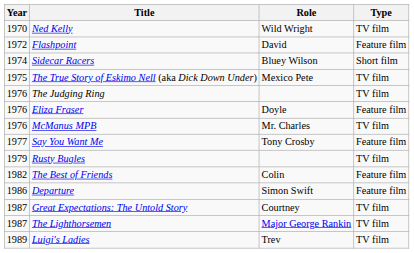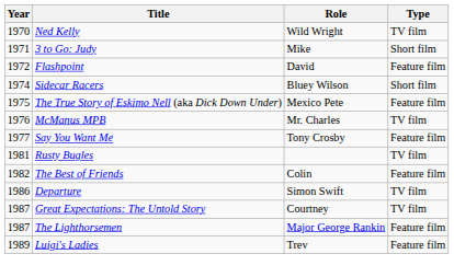 <table class="wikitable">
 <tr>
 <th>Year</th>
 <th>Title</th>
 <th>Role</th>
 <th>Type</th>
 </tr>
 <tr>
 <td>1970</td>
 <td><em><a href='#'>Ned Kelly</a></em></td>
 <td>Wild Wright</td>
 <td>TV film</td>
+</tr>
+<tr>
+<td>1971</td>
+<td><em><a href='#'>3 to Go: Judy</a></em></td>
+<td>Mike</td>
+<td>Short film</td>
 </tr>
 <tr>
 <td>1972</td>
 <td><em><a href='#'>Flashpoint</a></em></td>
 <td>David</td>
 <td>Feature film</td>
 </tr>
 <tr>
 <td>1974</td>
 <td><em><a href='#'>Sidecar Racers</a></em></td>
 <td>Bluey Wilson</td>
 <td>Short film</td>
 </tr>
 <tr>
 <td>1975</td>
 <td><em><a href='#'>The True Story of Eskimo Nell</a></em> (aka <em>Dick Down Under</em>)</td>
 <td>Mexico Pete</td>
-<td>TV film</td>
-</tr>
-<tr>
-<td>1976</td>
-<td><em>The Judging Ring</em></td>
-<td></td>
-<td>TV film</td>
-</tr>
-<tr>
-<td>1976</td>
-<td><em><a href='#'>Eliza Fraser</a></em></td>
-<td>Doyle</td>
 <td>Feature film</td>
 </tr>
 <tr>
 <td>1976</td>
 <td><em><a href='#'>McManus MPB</a></em></td>
 <td>Mr. Charles</td>
 <td>TV film</td>
 </tr>
 <tr>
 <td>1977</td>
 <td><em><a href='#'>Say You Want Me</a></em></td>
 <td>Tony Crosby</td>
 <td>Feature film</td>
 </tr>
 <tr>
-<td>1979</td>
+<td>1981</td>
 <td><em><a href='#'>Rusty Bugles</a></em></td>
 <td></td>
 <td>TV film</td>
 </tr>
 <tr>
 <td>1982</td>
 <td><em><a href='#'>The Best of Friends</a></em></td>
 <td>Colin</td>
 <td>Feature film</td>
 </tr>
 <tr>
 <td>1986</td>
 <td><em><a href='#'>Departure</a></em></td>
 <td>Simon Swift</td>
-<td>Feature film</td>
+<td>TV film</td>
 </tr>
 <tr>
 <td>1987</td>
 <td><em><a href='#'>Great Expectations: The Untold Story</a></em></td>
 <td>Courtney</td>
 <td>TV film</td>
 </tr>
 <tr>
 <td>1987</td>
 <td><em><a href='#'>The Lighthorsemen</a></em></td>
 <td><a href='#'>Major George Rankin</a></td>
-<td>TV film</td>
+<td>Feature film</td>
 </tr>
 <tr>
 <td>1989</td>
 <td><em><a href='#'>Luigi's Ladies</a></em></td>
 <td>Trev</td>
-<td>TV film</td>
+<td>Feature film</td>
 </tr>
 </table>
